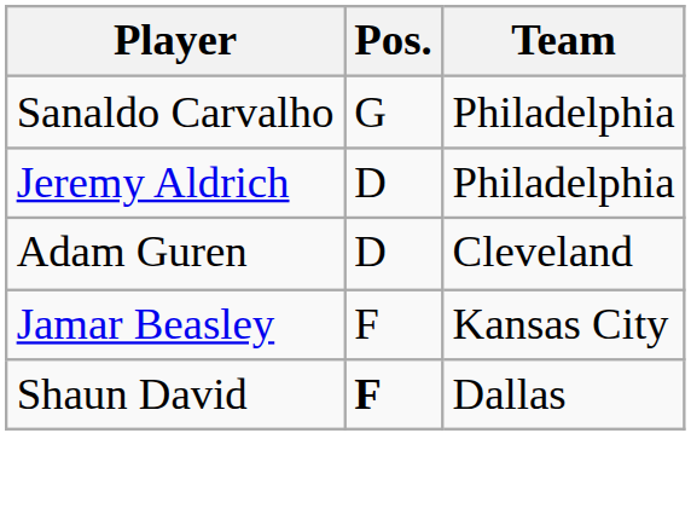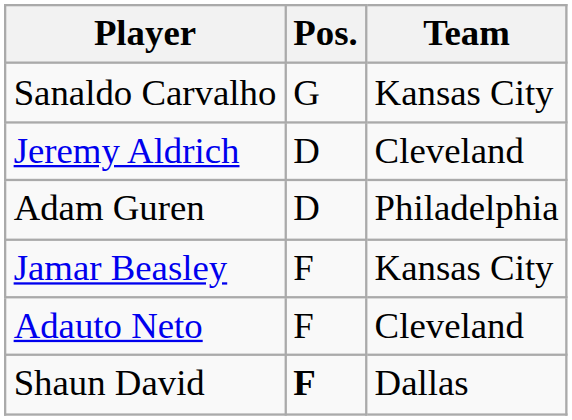 <table class="wikitable">
 <tr>
 <th>Player</th>
 <th>Pos.</th>
 <th>Team</th>
 </tr>
 <tr>
 <td>Sanaldo Carvalho</td>
 <td>G</td>
-<td>Philadelphia</td>
+<td>Kansas City</td>
 </tr>
 <tr>
 <td><a href='#'>Jeremy Aldrich</a></td>
 <td>D</td>
-<td>Philadelphia</td>
+<td>Cleveland</td>
 </tr>
 <tr>
 <td>Adam Guren</td>
 <td>D</td>
-<td>Cleveland</td>
+<td>Philadelphia</td>
 </tr>
 <tr>
 <td><a href='#'>Jamar Beasley</a></td>
 <td>F</td>
 <td>Kansas City</td>
 </tr>
 <tr>
+<td><a href='#'>Adauto Neto</a></td>
+<td>F</td>
+<td>Cleveland</td>
+</tr>
+<tr>
 <td>Shaun David</td>
 <td><strong>F</strong></td>
 <td>Dallas</td>
 </tr>
 </table>
